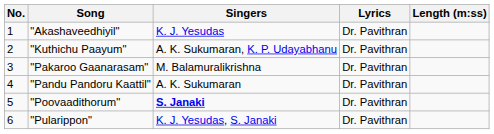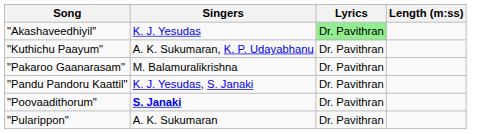 <table class="wikitable" style="font-size:95%;">
 <tr>
-<th>No.</th>
 <th>Song</th>
 <th>Singers</th>
 <th>Lyrics</th>
 <th>Length (m:ss)</th>
 </tr>
 <tr>
-<td>1</td>
 <td>"Akashaveedhiyil"</td>
 <td><a href='#'>K. J. Yesudas</a></td>
-<td>Dr. Pavithran</td>
+<td style="background: lightgreen;">Dr. Pavithran</td>
 <td></td>
 </tr>
 <tr>
-<td>2</td>
 <td>"Kuthichu Paayum"</td>
 <td>A. K. Sukumaran, <a href='#'>K. P. Udayabhanu</a></td>
 <td>Dr. Pavithran</td>
 <td></td>
 </tr>
 <tr>
-<td>3</td>
 <td>"Pakaroo Gaanarasam"</td>
 <td>M. Balamuralikrishna</td>
 <td>Dr. Pavithran</td>
 <td></td>
 </tr>
 <tr>
-<td>4</td>
 <td>"Pandu Pandoru Kaattil"</td>
-<td>A. K. Sukumaran</td>
+<td><a href='#'>K. J. Yesudas</a>, <a href='#'>S. Janaki</a></td>
 <td>Dr. Pavithran</td>
 <td></td>
 </tr>
 <tr>
-<td>5</td>
 <td>"Poovaadithorum"</td>
 <td><strong><a href='#'>S. Janaki</a></strong></td>
 <td>Dr. Pavithran</td>
 <td></td>
 </tr>
 <tr>
-<td>6</td>
 <td>"Pularippon"</td>
-<td><a href='#'>K. J. Yesudas</a>, <a href='#'>S. Janaki</a></td>
+<td>A. K. Sukumaran</td>
 <td>Dr. Pavithran</td>
 <td></td>
 </tr>
 </table>
